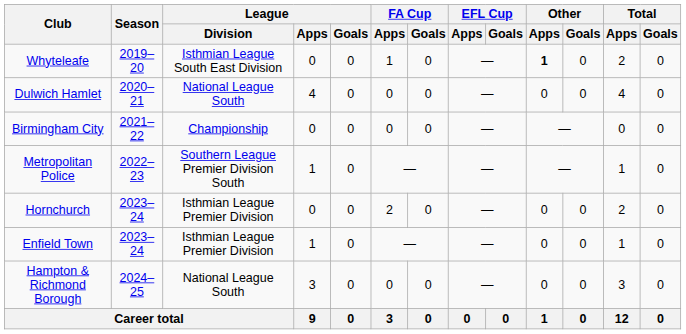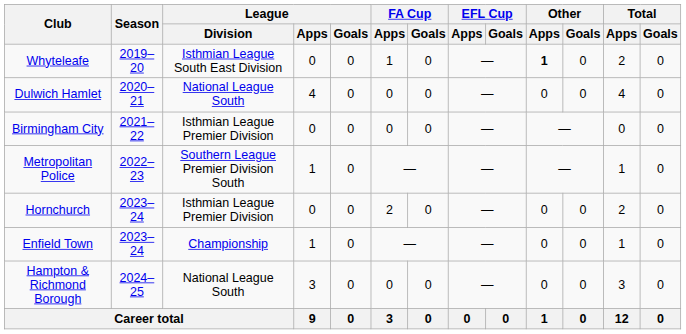 <table class=wikitable style=text-align:center>
 <tr>
 <th rowspan=2>Club</th>
 <th rowspan=2>Season</th>
 <th colspan=3>League</th>
 <th colspan=2><a href='#'>FA Cup</a></th>
 <th colspan=2><a href='#'>EFL Cup</a></th>
 <th colspan=2>Other</th>
 <th colspan=2>Total</th>
 </tr>
 <tr>
 <th>Division</th>
 <th>Apps</th>
 <th>Goals</th>
 <th>Apps</th>
 <th>Goals</th>
 <th>Apps</th>
 <th>Goals</th>
 <th>Apps</th>
 <th>Goals</th>
 <th>Apps</th>
 <th>Goals</th>
 </tr>
 <tr>
 <td><a href='#'>Whyteleafe</a></td>
 <td><a href='#'>2019–20</a></td>
 <td><a href='#'>Isthmian League</a> South East Division</td>
 <td>0</td>
 <td>0</td>
 <td>1</td>
 <td>0</td>
 <td colspan="2">—</td>
 <td><strong>1</strong></td>
 <td>0</td>
 <td>2</td>
 <td>0</td>
 </tr>
 <tr>
 <td><a href='#'>Dulwich Hamlet</a></td>
 <td><a href='#'>2020–21</a></td>
 <td><a href='#'>National League South</a></td>
 <td>4</td>
 <td>0</td>
 <td>0</td>
 <td>0</td>
 <td colspan="2">—</td>
 <td>0</td>
 <td>0</td>
 <td>4</td>
 <td>0</td>
 </tr>
 <tr>
 <td><a href='#'>Birmingham City</a></td>
 <td><a href='#'>2021–22</a></td>
-<td><a href='#'>Championship</a></td>
+<td>Isthmian League Premier Division</td>
 <td>0</td>
 <td>0</td>
 <td>0</td>
 <td>0</td>
 <td colspan="2">—</td>
 <td colspan="2">—</td>
 <td>0</td>
 <td>0</td>
 </tr>
 <tr>
 <td><a href='#'>Metropolitan Police</a></td>
 <td><a href='#'>2022–23</a></td>
 <td><a href='#'>Southern League</a> Premier Division South</td>
 <td>1</td>
 <td>0</td>
 <td colspan="2">—</td>
 <td colspan="2">—</td>
 <td colspan="2">—</td>
 <td>1</td>
 <td>0</td>
 </tr>
 <tr>
 <td><a href='#'>Hornchurch</a></td>
 <td><a href='#'>2023–24</a></td>
 <td>Isthmian League Premier Division</td>
 <td>0</td>
 <td>0</td>
 <td>2</td>
 <td>0</td>
 <td colspan="2">—</td>
 <td>0</td>
 <td>0</td>
 <td>2</td>
 <td>0</td>
 </tr>
 <tr>
 <td><a href='#'>Enfield Town</a></td>
 <td><a href='#'>2023–24</a></td>
-<td>Isthmian League Premier Division</td>
+<td><a href='#'>Championship</a></td>
 <td>1</td>
 <td>0</td>
 <td colspan="2">—</td>
 <td colspan="2">—</td>
 <td>0</td>
 <td>0</td>
 <td>1</td>
 <td>0</td>
 </tr>
 <tr>
 <td><a href='#'>Hampton & Richmond Borough</a></td>
 <td><a href='#'>2024–25</a></td>
 <td>National League South</td>
 <td>3</td>
 <td>0</td>
 <td>0</td>
 <td>0</td>
 <td colspan="2">—</td>
 <td>0</td>
 <td>0</td>
 <td>3</td>
 <td>0</td>
 </tr>
 <tr>
 <th colspan=3>Career total</th>
 <th>9</th>
 <th>0</th>
 <th>3</th>
 <th>0</th>
 <th>0</th>
 <th>0</th>
 <th>1</th>
 <th>0</th>
 <th>12</th>
 <th>0</th>
 </tr>
 </table>
